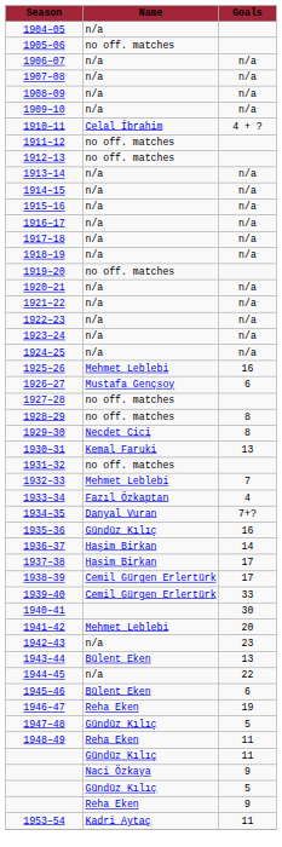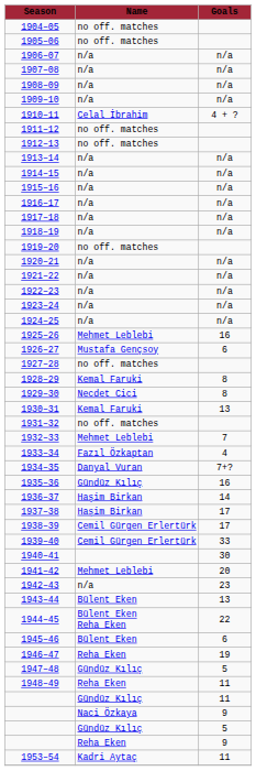 <table class="wikitable">
 <tr>
 <th style="background:#a32638; text-align:center;"><span>Season</span></th>
 <th style="background:#a32638; width:50%;"><span>Name</span></th>
 <th style="background:#a32638; text-align:center;"><span>Goals</span></th>
 </tr>
 <tr>
 <td align=center><a href='#'>1904–05</a></td>
-<td>n/a</td>
+<td>no off. matches</td>
 <td align=center></td>
 </tr>
 <tr>
 <td align=center><a href='#'>1905–06</a></td>
 <td>no off. matches</td>
 <td align=center></td>
 </tr>
 <tr>
 <td align=center><a href='#'>1906–07</a></td>
 <td>n/a</td>
 <td align=center>n/a</td>
 </tr>
 <tr>
 <td align=center><a href='#'>1907–08</a></td>
 <td>n/a</td>
 <td align=center>n/a</td>
 </tr>
 <tr>
 <td align=center><a href='#'>1908–09</a></td>
 <td>n/a</td>
 <td align=center>n/a</td>
 </tr>
 <tr>
 <td align=center><a href='#'>1909–10</a></td>
 <td>n/a</td>
 <td align=center>n/a</td>
 </tr>
 <tr>
 <td align=center><a href='#'>1910–11</a></td>
 <td> <a href='#'>Celal İbrahim</a></td>
 <td align=center>4 + ?</td>
 </tr>
 <tr>
 <td align=center><a href='#'>1911–12</a></td>
 <td>no off. matches</td>
 <td align=center></td>
 </tr>
 <tr>
 <td align=center><a href='#'>1912–13</a></td>
 <td>no off. matches</td>
 <td align=center></td>
 </tr>
 <tr>
 <td align=center><a href='#'>1913–14</a></td>
 <td>n/a</td>
 <td align=center>n/a</td>
 </tr>
 <tr>
 <td align=center><a href='#'>1914–15</a></td>
 <td>n/a</td>
 <td align=center>n/a</td>
 </tr>
 <tr>
 <td align=center><a href='#'>1915–16</a></td>
 <td>n/a</td>
 <td align=center>n/a</td>
 </tr>
 <tr>
 <td align=center><a href='#'>1916–17</a></td>
 <td>n/a</td>
 <td align=center>n/a</td>
 </tr>
 <tr>
 <td align=center><a href='#'>1917–18</a></td>
 <td>n/a</td>
 <td align=center>n/a</td>
 </tr>
 <tr>
 <td align=center><a href='#'>1918–19</a></td>
 <td>n/a</td>
 <td align=center>n/a</td>
 </tr>
 <tr>
 <td align=center><a href='#'>1919–20</a></td>
 <td>no off. matches</td>
 <td align=center></td>
 </tr>
 <tr>
 <td align=center><a href='#'>1920–21</a></td>
 <td>n/a</td>
 <td align=center>n/a</td>
 </tr>
 <tr>
 <td align=center><a href='#'>1921–22</a></td>
 <td>n/a</td>
 <td align=center>n/a</td>
 </tr>
 <tr>
 <td align=center><a href='#'>1922–23</a></td>
 <td>n/a</td>
 <td align=center>n/a</td>
 </tr>
 <tr>
 <td align=center><a href='#'>1923–24</a></td>
 <td>n/a</td>
 <td align=center>n/a</td>
 </tr>
 <tr>
 <td align=center><a href='#'>1924–25</a></td>
 <td>n/a</td>
 <td align=center>n/a</td>
 </tr>
 <tr>
 <td align=center><a href='#'>1925–26</a></td>
 <td> <a href='#'>Mehmet Leblebi</a></td>
 <td align=center>16</td>
 </tr>
 <tr>
 <td align=center><a href='#'>1926–27</a></td>
 <td> <a href='#'>Mustafa Gençsoy</a></td>
 <td align=center>6</td>
 </tr>
 <tr>
 <td align=center><a href='#'>1927–28</a></td>
 <td>no off. matches</td>
 <td align=center></td>
 </tr>
 <tr>
 <td align=center><a href='#'>1928–29</a></td>
-<td>no off. matches</td>
+<td> <a href='#'>Kemal Faruki</a></td>
 <td align=center>8</td>
 </tr>
 <tr>
 <td align=center><a href='#'>1929–30</a></td>
 <td> <a href='#'>Necdet Cici</a></td>
 <td align=center>8</td>
 </tr>
 <tr>
 <td align=center><a href='#'>1930–31</a></td>
 <td> <a href='#'>Kemal Faruki</a></td>
 <td align=center>13</td>
 </tr>
 <tr>
 <td align=center><a href='#'>1931–32</a></td>
 <td>no off. matches</td>
 <td align=center></td>
 </tr>
 <tr>
 <td align=center><a href='#'>1932–33</a></td>
 <td> <a href='#'>Mehmet Leblebi</a></td>
 <td align=center>7</td>
 </tr>
 <tr>
 <td align=center><a href='#'>1933–34</a></td>
 <td> <a href='#'>Fazıl Özkaptan</a></td>
 <td align=center>4</td>
 </tr>
 <tr>
 <td align=center><a href='#'>1934–35</a></td>
 <td> <a href='#'>Danyal Vuran</a></td>
 <td align=center>7+?</td>
 </tr>
 <tr>
 <td align=center><a href='#'>1935–36</a></td>
 <td> <a href='#'>Gündüz Kılıç</a></td>
 <td align=center>16</td>
 </tr>
 <tr>
 <td align=center><a href='#'>1936–37</a></td>
 <td> <a href='#'>Haşim Birkan</a><br> </td>
 <td align=center>14</td>
 </tr>
 <tr>
 <td align=center><a href='#'>1937–38</a></td>
 <td> <a href='#'>Haşim Birkan</a></td>
 <td align=center>17</td>
 </tr>
 <tr>
 <td align=center><a href='#'>1938–39</a></td>
 <td> <a href='#'>Cemil Gürgen Erlertürk</a></td>
 <td align=center>17</td>
 </tr>
 <tr>
 <td align=center><a href='#'>1939–40</a></td>
 <td> <a href='#'>Cemil Gürgen Erlertürk</a></td>
 <td align=center>33</td>
 </tr>
 <tr>
 <td align=center><a href='#'>1940–41</a></td>
 <td> </td>
 <td align=center>30</td>
 </tr>
 <tr>
 <td align=center><a href='#'>1941–42</a></td>
 <td> <a href='#'>Mehmet Leblebi</a></td>
 <td align=center>20</td>
 </tr>
 <tr>
 <td align=center><a href='#'>1942–43</a></td>
 <td>n/a</td>
 <td align=center>23</td>
 </tr>
 <tr>
 <td align=center><a href='#'>1943–44</a></td>
 <td> <a href='#'>Bülent Eken</a></td>
 <td align=center>13</td>
 </tr>
 <tr>
 <td align=center><a href='#'>1944–45</a></td>
-<td>n/a</td>
+<td> <a href='#'>Bülent Eken</a><br> <a href='#'>Reha Eken</a></td>
 <td align=center>22</td>
 </tr>
 <tr>
 <td align=center><a href='#'>1945–46</a></td>
 <td> <a href='#'>Bülent Eken</a></td>
 <td align=center>6</td>
 </tr>
 <tr>
 <td align=center><a href='#'>1946–47</a></td>
 <td> <a href='#'>Reha Eken</a></td>
 <td align=center>19</td>
 </tr>
 <tr>
 <td align=center><a href='#'>1947–48</a></td>
 <td> <a href='#'>Gündüz Kılıç</a></td>
 <td align=center>5</td>
 </tr>
 <tr>
 <td align=center><a href='#'>1948–49</a></td>
 <td> <a href='#'>Reha Eken</a></td>
 <td align=center>11</td>
 </tr>
 <tr>
 <td align=center></td>
 <td> <a href='#'>Gündüz Kılıç</a></td>
 <td align=center>11</td>
 </tr>
 <tr>
 <td align=center></td>
 <td> <a href='#'>Naci Özkaya</a></td>
 <td align=center>9</td>
 </tr>
 <tr>
 <td align=center></td>
 <td> <a href='#'>Gündüz Kılıç</a></td>
 <td align=center>5</td>
 </tr>
 <tr>
 <td align=center></td>
 <td> <a href='#'>Reha Eken</a></td>
 <td align=center>9</td>
 </tr>
 <tr>
 <td align=center><a href='#'>1953–54</a></td>
 <td> <a href='#'>Kadri Aytaç</a></td>
 <td align=center>11</td>
 </tr>
 <tr>
 </tr>
 </table>
